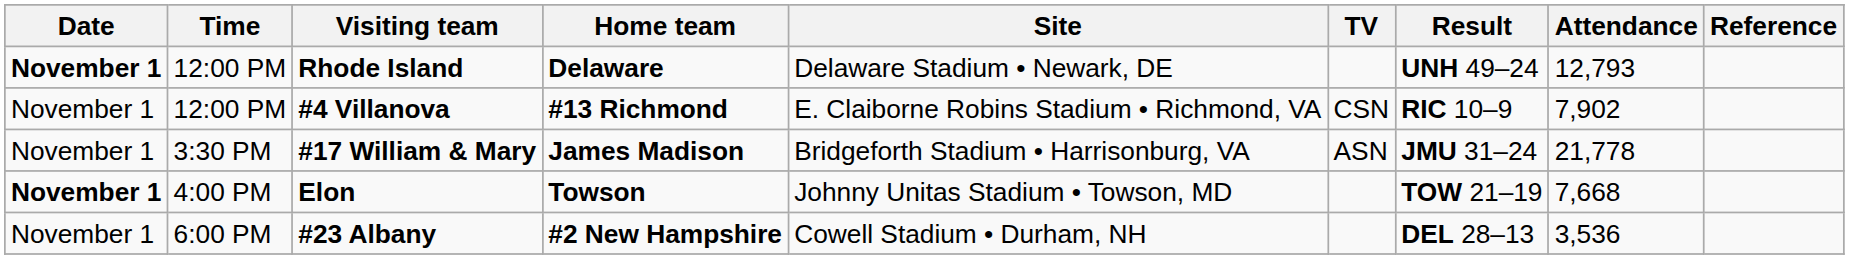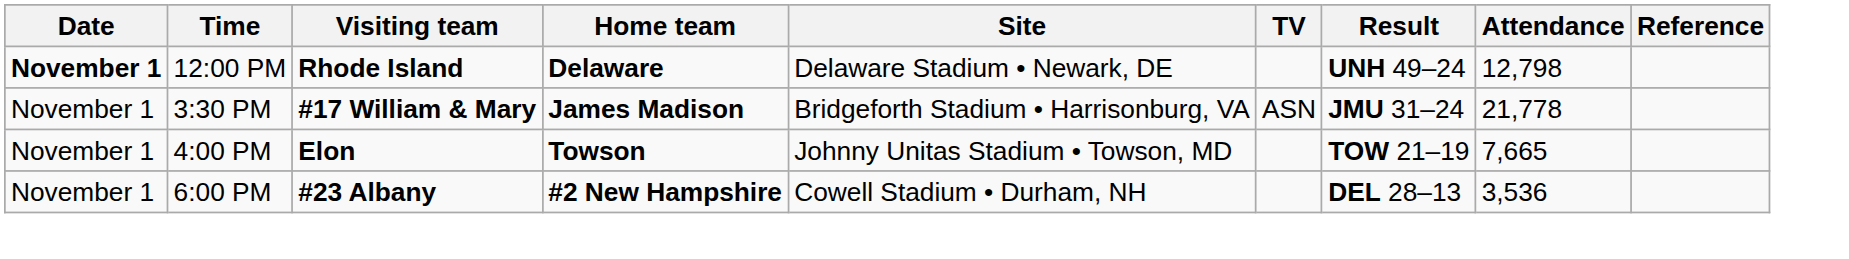 <table class="wikitable" style="font-size:95%;">
 <tr>
 <th>Date</th>
 <th>Time</th>
 <th>Visiting team</th>
 <th>Home team</th>
 <th>Site</th>
 <th>TV</th>
 <th>Result</th>
 <th>Attendance</th>
 <th class="unsortable">Reference</th>
 </tr>
 <tr bgcolor=>
 <td><strong>November 1</strong></td>
 <td>12:00 PM</td>
 <td><strong>Rhode Island</strong></td>
 <td><strong>Delaware</strong></td>
 <td>Delaware Stadium • Newark, DE</td>
 <td></td>
 <td><strong>UNH</strong> 49–24</td>
-<td>12,793</td>
-<td></td>
-</tr>
-<tr bgcolor=>
-<td>November 1</td>
-<td>12:00 PM</td>
-<td><strong>#4 Villanova</strong></td>
-<td><strong>#13 Richmond</strong></td>
-<td>E. Claiborne Robins Stadium • Richmond, VA</td>
-<td>CSN</td>
-<td><strong>RIC</strong> 10–9</td>
-<td>7,902</td>
+<td>12,798</td>
 <td></td>
 </tr>
 <tr bgcolor=>
 <td>November 1</td>
 <td>3:30 PM</td>
 <td><strong>#17 William & Mary</strong></td>
 <td><strong>James Madison</strong></td>
 <td>Bridgeforth Stadium • Harrisonburg, VA</td>
 <td>ASN</td>
 <td><strong>JMU</strong> 31–24</td>
 <td>21,778</td>
 <td></td>
 </tr>
 <tr bgcolor=>
-<td><strong>November 1</strong></td>
+<td>November 1</td>
 <td>4:00 PM</td>
 <td><strong>Elon</strong></td>
 <td><strong>Towson</strong></td>
 <td>Johnny Unitas Stadium • Towson, MD</td>
 <td></td>
 <td><strong>TOW</strong> 21–19</td>
-<td>7,668</td>
+<td>7,665</td>
 <td></td>
 </tr>
 <tr bgcolor=>
 <td>November 1</td>
 <td>6:00 PM</td>
 <td><strong>#23 Albany</strong></td>
 <td><strong>#2 New Hampshire</strong></td>
 <td>Cowell Stadium • Durham, NH</td>
 <td></td>
 <td><strong>DEL</strong> 28–13</td>
 <td>3,536</td>
 <td></td>
 </tr>
 </table>
